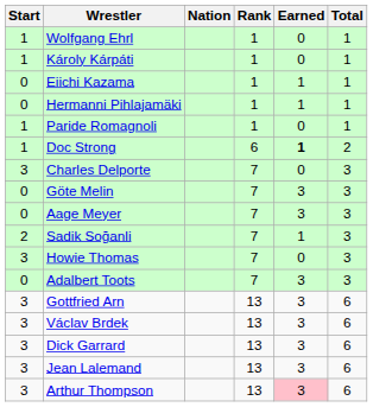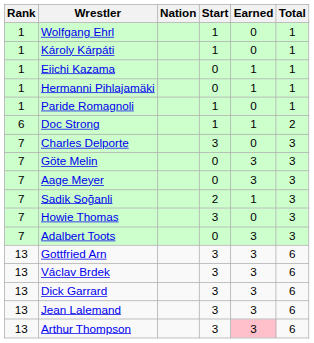 <table class="wikitable sortable" style="text-align:center;">
 <tr>
-<th>Start</th>
+<th>Rank</th>
 <th>Wrestler</th>
 <th>Nation</th>
-<th>Rank</th>
+<th>Start</th>
 <th>Earned</th>
 <th>Total</th>
 </tr>
 <tr style="background:#cfc;">
 <td>1</td>
 <td align=left><a href='#'>Wolfgang Ehrl</a></td>
 <td align=left></td>
 <td>1</td>
 <td>0</td>
 <td>1</td>
 </tr>
 <tr style="background:#cfc;">
 <td>1</td>
 <td align=left><a href='#'>Károly Kárpáti</a></td>
 <td align=left></td>
 <td>1</td>
 <td>0</td>
 <td>1</td>
 </tr>
 <tr style="background:#cfc;">
-<td>0</td>
+<td>1</td>
 <td align=left><a href='#'>Eiichi Kazama</a></td>
 <td align=left></td>
-<td>1</td>
+<td>0</td>
 <td>1</td>
 <td>1</td>
 </tr>
 <tr style="background:#cfc;">
-<td>0</td>
+<td>1</td>
 <td align=left><a href='#'>Hermanni Pihlajamäki</a></td>
 <td align=left></td>
-<td>1</td>
+<td>0</td>
 <td>1</td>
 <td>1</td>
 </tr>
 <tr style="background:#cfc;">
 <td>1</td>
 <td align=left><a href='#'>Paride Romagnoli</a></td>
 <td align=left></td>
 <td>1</td>
 <td>0</td>
 <td>1</td>
 </tr>
 <tr style="background:#cfc;">
-<td>1</td>
+<td>6</td>
 <td align=left><a href='#'>Doc Strong</a></td>
 <td align=left></td>
-<td>6</td>
-<td><strong>1</strong></td>
+<td>1</td>
+<td>1</td>
 <td>2</td>
 </tr>
 <tr style="background:#cfc;">
-<td>3</td>
+<td>7</td>
 <td align=left><a href='#'>Charles Delporte</a></td>
 <td align=left></td>
-<td>7</td>
+<td>3</td>
 <td>0</td>
 <td>3</td>
 </tr>
 <tr style="background:#cfc;">
-<td>0</td>
+<td>7</td>
 <td align=left><a href='#'>Göte Melin</a></td>
 <td align=left></td>
-<td>7</td>
+<td>0</td>
 <td>3</td>
 <td>3</td>
 </tr>
 <tr style="background:#cfc;">
-<td>0</td>
+<td>7</td>
 <td align=left><a href='#'>Aage Meyer</a></td>
 <td align=left></td>
-<td>7</td>
+<td>0</td>
 <td>3</td>
 <td>3</td>
 </tr>
 <tr style="background:#cfc;">
-<td>2</td>
+<td>7</td>
 <td align=left><a href='#'>Sadik Soğanli</a></td>
 <td align=left></td>
-<td>7</td>
+<td>2</td>
 <td>1</td>
 <td>3</td>
 </tr>
 <tr style="background:#cfc;">
-<td>3</td>
+<td>7</td>
 <td align=left><a href='#'>Howie Thomas</a></td>
 <td align=left></td>
-<td>7</td>
+<td>3</td>
 <td>0</td>
 <td>3</td>
 </tr>
 <tr style="background:#cfc;">
-<td>0</td>
+<td>7</td>
 <td align=left><a href='#'>Adalbert Toots</a></td>
 <td align=left></td>
-<td>7</td>
+<td>0</td>
 <td>3</td>
 <td>3</td>
 </tr>
 <tr>
-<td>3</td>
+<td>13</td>
 <td align=left><a href='#'>Gottfried Arn</a></td>
 <td align=left></td>
-<td>13</td>
+<td>3</td>
 <td>3</td>
 <td>6</td>
 </tr>
 <tr>
-<td>3</td>
+<td>13</td>
 <td align=left><a href='#'>Václav Brdek</a></td>
 <td align=left></td>
-<td>13</td>
+<td>3</td>
 <td>3</td>
 <td>6</td>
 </tr>
 <tr>
-<td>3</td>
+<td>13</td>
 <td align=left><a href='#'>Dick Garrard</a></td>
 <td align=left></td>
-<td>13</td>
+<td>3</td>
 <td>3</td>
 <td>6</td>
 </tr>
 <tr>
-<td>3</td>
+<td>13</td>
 <td align=left><a href='#'>Jean Lalemand</a></td>
 <td align=left></td>
-<td>13</td>
+<td>3</td>
 <td>3</td>
 <td>6</td>
 </tr>
 <tr>
-<td>3</td>
+<td>13</td>
 <td align=left><a href='#'>Arthur Thompson</a></td>
 <td align=left></td>
-<td>13</td>
+<td>3</td>
 <td style="background: pink;">3</td>
 <td>6</td>
 </tr>
 </table>
